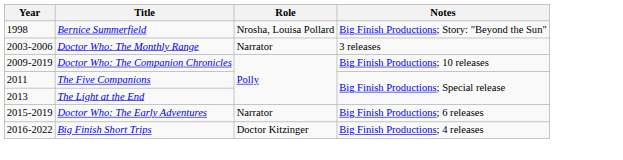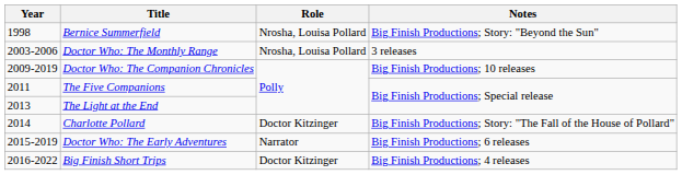 <table class="wikitable">
 <tr>
 <th>Year</th>
 <th>Title</th>
 <th>Role</th>
 <th class="unsortable">Notes</th>
 </tr>
 <tr>
 <td>1998</td>
 <td><em><a href='#'>Bernice Summerfield</a></em></td>
 <td>Nrosha, Louisa Pollard</td>
 <td><a href='#'>Big Finish Productions</a>; Story: "Beyond the Sun"</td>
 </tr>
 <tr>
 <td>2003-2006</td>
 <td><em><a href='#'>Doctor Who: The Monthly Range</a></em></td>
-<td>Narrator</td>
+<td>Nrosha, Louisa Pollard</td>
 <td>3 releases</td>
 </tr>
 <tr>
 <td>2009-2019</td>
 <td><em><a href='#'>Doctor Who: The Companion Chronicles</a></em></td>
 <td rowspan="3"><a href='#'>Polly</a></td>
 <td><a href='#'>Big Finish Productions</a>; 10 releases</td>
 </tr>
 <tr>
 <td>2011</td>
 <td><em><a href='#'>The Five Companions</a></em></td>
 <td rowspan="2"><a href='#'>Big Finish Productions</a>; Special release</td>
 </tr>
 <tr>
 <td>2013</td>
 <td><em><a href='#'>The Light at the End</a></em></td>
 </tr>
 <tr>
+<td>2014</td>
+<td><em><a href='#'>Charlotte Pollard</a></em></td>
+<td>Doctor Kitzinger</td>
+<td><a href='#'>Big Finish Productions</a>; Story: "The Fall of the House of Pollard"</td>
+</tr>
+<tr>
 <td>2015-2019</td>
 <td><em><a href='#'>Doctor Who: The Early Adventures</a></em></td>
 <td>Narrator</td>
 <td><a href='#'>Big Finish Productions</a>; 6 releases</td>
 </tr>
 <tr>
 <td>2016-2022</td>
 <td><em><a href='#'>Big Finish Short Trips</a></em></td>
 <td>Doctor Kitzinger</td>
 <td><a href='#'>Big Finish Productions</a>; 4 releases</td>
 </tr>
 </table>
